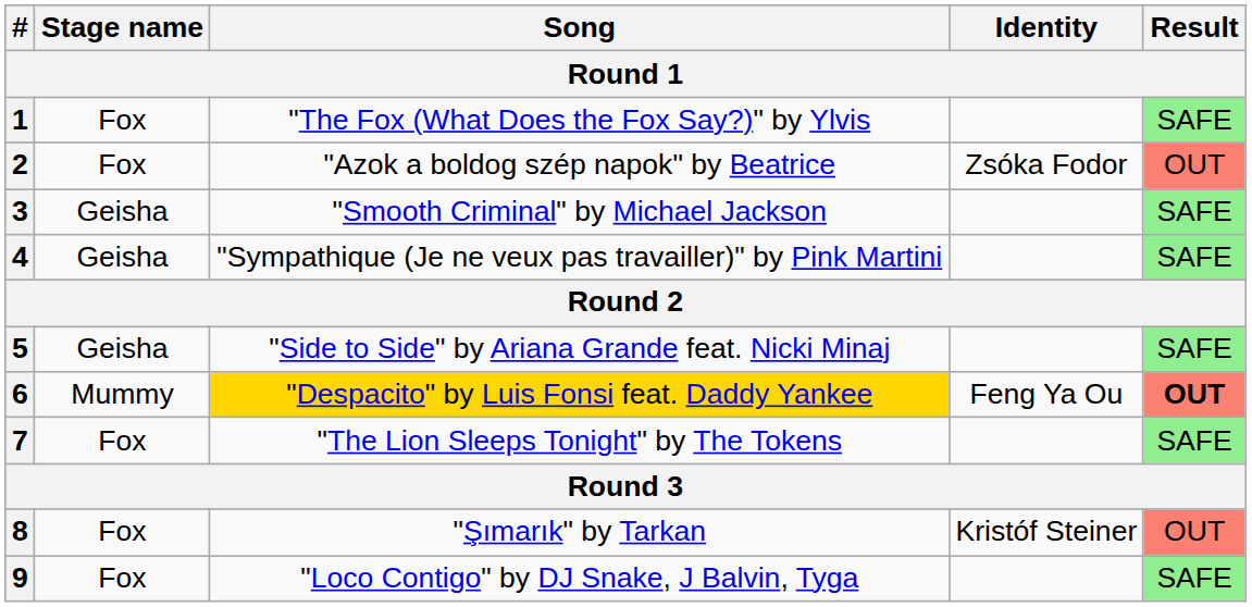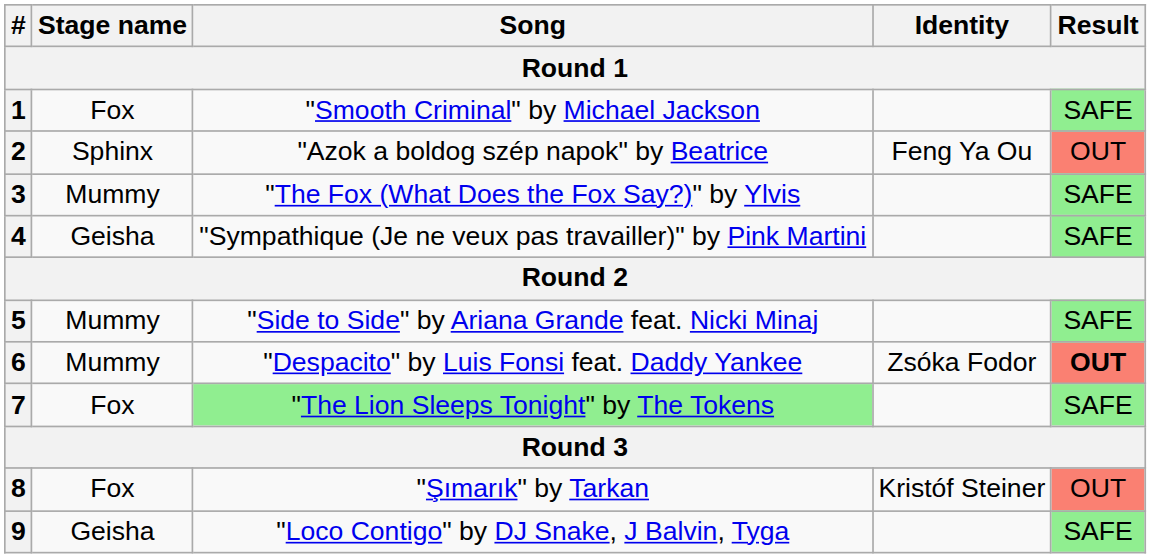 <table class="wikitable plainrowheaders" style="text-align: center;">
 <tr>
 <th>#</th>
 <th>Stage name</th>
 <th>Song</th>
 <th>Identity</th>
 <th>Result</th>
 </tr>
 <tr>
 <th colspan="5">Round 1</th>
 </tr>
 <tr>
 <th>1</th>
 <td>Fox</td>
-<td>"<a href='#'>The Fox (What Does the Fox Say?)</a>" by <a href='#'>Ylvis</a></td>
+<td>"<a href='#'>Smooth Criminal</a>" by <a href='#'>Michael Jackson</a></td>
 <td></td>
 <td bgcolor=lightgreen>SAFE</td>
 </tr>
 <tr>
 <th>2</th>
-<td>Fox</td>
+<td>Sphinx</td>
 <td>"Azok a boldog szép napok" by <a href='#'>Beatrice</a></td>
-<td>Zsóka Fodor</td>
+<td>Feng Ya Ou</td>
 <td bgcolor=salmon>OUT</td>
 </tr>
 <tr>
 <th>3</th>
-<td>Geisha</td>
-<td>"<a href='#'>Smooth Criminal</a>" by <a href='#'>Michael Jackson</a></td>
+<td>Mummy</td>
+<td>"<a href='#'>The Fox (What Does the Fox Say?)</a>" by <a href='#'>Ylvis</a></td>
 <td></td>
 <td bgcolor=lightgreen>SAFE</td>
 </tr>
 <tr>
 <th>4</th>
 <td>Geisha</td>
 <td>"Sympathique (Je ne veux pas travailler)" by <a href='#'>Pink Martini</a></td>
 <td></td>
 <td bgcolor=lightgreen>SAFE</td>
 </tr>
 <tr>
 <th colspan="5">Round 2</th>
 </tr>
 <tr>
 <th>5</th>
-<td>Geisha</td>
+<td>Mummy</td>
 <td>"<a href='#'>Side to Side</a>" by <a href='#'>Ariana Grande</a> feat. <a href='#'>Nicki Minaj</a></td>
 <td></td>
 <td bgcolor=lightgreen>SAFE</td>
 </tr>
 <tr>
 <th>6</th>
 <td>Mummy</td>
-<td style="background: gold;">"<a href='#'>Despacito</a>" by <a href='#'>Luis Fonsi</a> feat. <a href='#'>Daddy Yankee</a></td>
-<td>Feng Ya Ou</td>
+<td>"<a href='#'>Despacito</a>" by <a href='#'>Luis Fonsi</a> feat. <a href='#'>Daddy Yankee</a></td>
+<td>Zsóka Fodor</td>
 <td bgcolor=salmon><strong>OUT</strong></td>
 </tr>
 <tr>
 <th>7</th>
 <td>Fox</td>
-<td>"<a href='#'>The Lion Sleeps Tonight</a>" by <a href='#'>The Tokens</a></td>
+<td style="background: lightgreen;">"<a href='#'>The Lion Sleeps Tonight</a>" by <a href='#'>The Tokens</a></td>
 <td></td>
 <td bgcolor=lightgreen>SAFE</td>
 </tr>
 <tr>
 <th colspan="5">Round 3</th>
 </tr>
 <tr>
 <th>8</th>
 <td>Fox</td>
 <td>"<a href='#'>Şımarık</a>" by <a href='#'>Tarkan</a></td>
 <td>Kristóf Steiner</td>
 <td bgcolor=salmon>OUT</td>
 </tr>
 <tr>
 <th>9</th>
-<td>Fox</td>
+<td>Geisha</td>
 <td>"<a href='#'>Loco Contigo</a>" by <a href='#'>DJ Snake</a>, <a href='#'>J Balvin</a>, <a href='#'>Tyga</a></td>
 <td></td>
 <td bgcolor=lightgreen>SAFE</td>
 </tr>
 </table>
